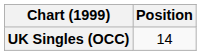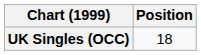 <table class="wikitable plainrowheaders" style="text-align:center">
 <tr>
 <th>Chart (1999)</th>
 <th>Position</th>
 </tr>
 <tr>
 <th scope="row">UK Singles (OCC)</th>
-<td>14</td>
+<td>18</td>
 </tr>
 </table>
